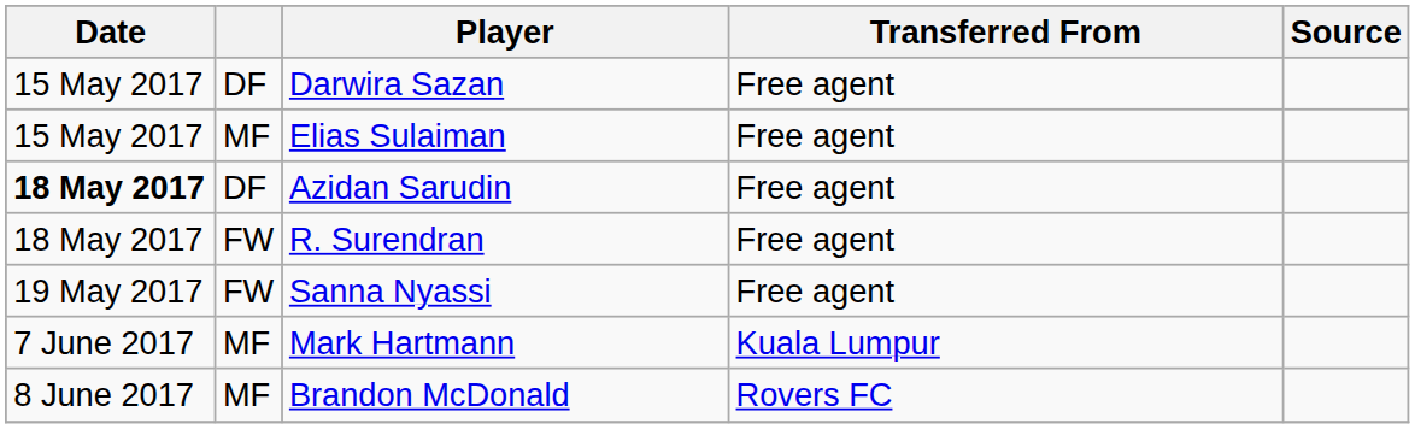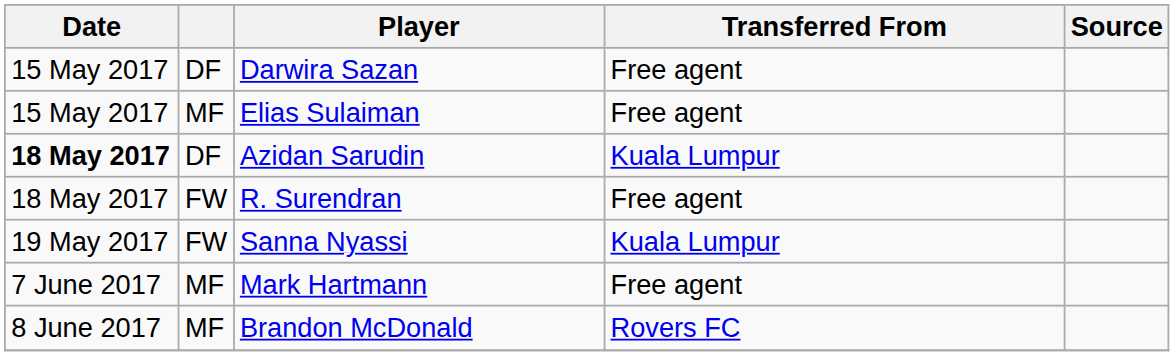 <table class="wikitable plainrowheaders sortable" style="font-size:95%">
 <tr>
 <th scope=col style="width:90px;"><strong>Date</strong></th>
 <th></th>
 <th scope=col style="width:200px;"><strong>Player</strong></th>
 <th scope=col style="width:250px;"><strong>Transferred From</strong></th>
 <th><strong>Source</strong></th>
 </tr>
 <tr>
 <td>15 May 2017</td>
 <td>DF</td>
 <td> <a href='#'>Darwira Sazan</a></td>
 <td>Free agent</td>
 <td></td>
 </tr>
 <tr>
 <td>15 May 2017</td>
 <td>MF</td>
 <td> <a href='#'>Elias Sulaiman</a></td>
 <td>Free agent</td>
 <td></td>
 </tr>
 <tr>
 <td><strong>18 May 2017</strong></td>
 <td>DF</td>
 <td> <a href='#'>Azidan Sarudin</a></td>
-<td>Free agent</td>
+<td><a href='#'>Kuala Lumpur</a></td>
 <td></td>
 </tr>
 <tr>
 <td>18 May 2017</td>
 <td>FW</td>
 <td> <a href='#'>R. Surendran</a></td>
 <td>Free agent</td>
 <td></td>
 </tr>
 <tr>
 <td>19 May 2017</td>
 <td>FW</td>
 <td> <a href='#'>Sanna Nyassi</a></td>
-<td>Free agent</td>
+<td><a href='#'>Kuala Lumpur</a></td>
 <td></td>
 </tr>
 <tr>
 <td>7 June 2017</td>
 <td>MF</td>
 <td> <a href='#'>Mark Hartmann</a></td>
-<td><a href='#'>Kuala Lumpur</a></td>
+<td>Free agent</td>
 <td></td>
 </tr>
 <tr>
 <td>8 June 2017</td>
 <td>MF</td>
 <td> <a href='#'>Brandon McDonald</a></td>
 <td> <a href='#'>Rovers FC</a></td>
 <td></td>
 </tr>
 <tr>
 </tr>
 </table>
